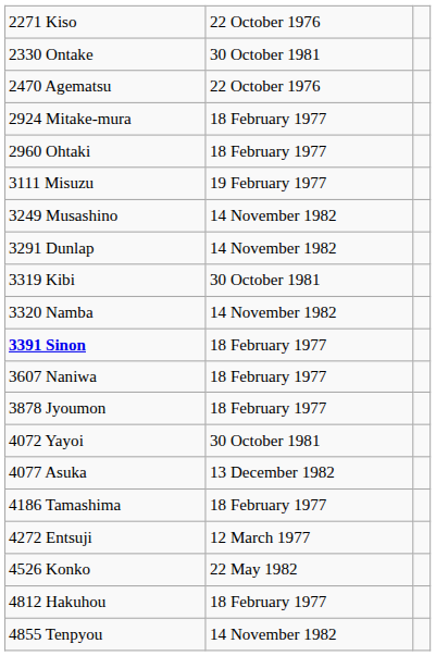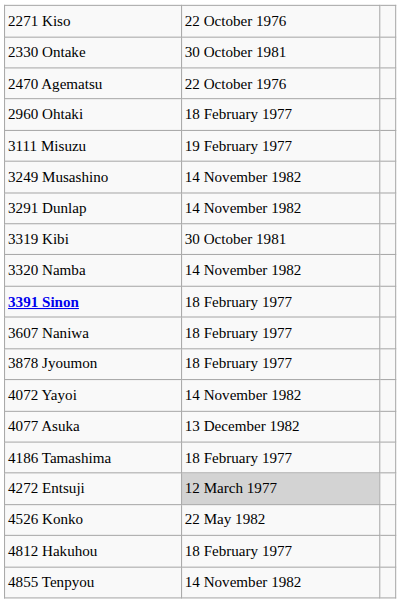 <table class="wikitable" style="font-size: 89%; float: left; width: 26em; margin-right: 1em; height: 560px">
 <tr>
 <td>2271 Kiso</td>
 <td>22 October 1976</td>
 <td> </td>
 </tr>
 <tr>
 <td>2330 Ontake</td>
 <td>30 October 1981</td>
 <td> </td>
 </tr>
 <tr>
 <td>2470 Agematsu</td>
 <td>22 October 1976</td>
-<td> </td>
-</tr>
-<tr>
-<td>2924 Mitake-mura</td>
-<td>18 February 1977</td>
 <td> </td>
 </tr>
 <tr>
 <td>2960 Ohtaki</td>
 <td>18 February 1977</td>
 <td> </td>
 </tr>
 <tr>
 <td>3111 Misuzu</td>
 <td>19 February 1977</td>
 <td> </td>
 </tr>
 <tr>
 <td>3249 Musashino</td>
 <td>14 November 1982</td>
 <td> </td>
 </tr>
 <tr>
 <td>3291 Dunlap</td>
 <td>14 November 1982</td>
 <td> </td>
 </tr>
 <tr>
 <td>3319 Kibi</td>
 <td>30 October 1981</td>
 <td> </td>
 </tr>
 <tr>
 <td>3320 Namba</td>
 <td>14 November 1982</td>
 <td> </td>
 </tr>
 <tr>
 <td><strong><a href='#'>3391 Sinon</a></strong></td>
 <td>18 February 1977</td>
 <td> </td>
 </tr>
 <tr>
 <td>3607 Naniwa</td>
 <td>18 February 1977</td>
 <td> </td>
 </tr>
 <tr>
 <td>3878 Jyoumon</td>
 <td>18 February 1977</td>
 <td> </td>
 </tr>
 <tr>
 <td>4072 Yayoi</td>
-<td>30 October 1981</td>
+<td>14 November 1982</td>
 <td> </td>
 </tr>
 <tr>
 <td>4077 Asuka</td>
 <td>13 December 1982</td>
 <td> </td>
 </tr>
 <tr>
 <td>4186 Tamashima</td>
 <td>18 February 1977</td>
 <td> </td>
 </tr>
 <tr>
 <td>4272 Entsuji</td>
-<td>12 March 1977</td>
+<td style="background: lightgrey;">12 March 1977</td>
 <td> </td>
 </tr>
 <tr>
 <td>4526 Konko</td>
 <td>22 May 1982</td>
 <td> </td>
 </tr>
 <tr>
 <td>4812 Hakuhou</td>
 <td>18 February 1977</td>
 <td> </td>
 </tr>
 <tr>
 <td>4855 Tenpyou</td>
 <td>14 November 1982</td>
 <td> </td>
 </tr>
 </table>
